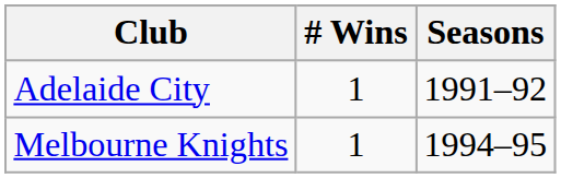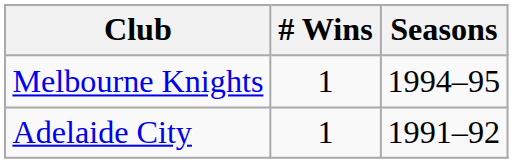 <table class="wikitable">
 <tr>
 <th>Club</th>
 <th># Wins</th>
 <th>Seasons</th>
 </tr>
 <tr>
+<td><a href='#'>Melbourne Knights</a></td>
+<td style="text-align:center">1</td>
+<td>1994–95</td>
+</tr>
+<tr>
 <td><a href='#'>Adelaide City</a></td>
 <td style="text-align:center">1</td>
 <td>1991–92</td>
 </tr>
-<tr>
-<td><a href='#'>Melbourne Knights</a></td>
-<td style="text-align:center">1</td>
-<td>1994–95</td>
-</tr>
 </table>
